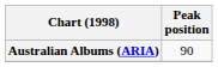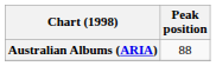 <table class="wikitable sortable plainrowheaders" style="text-align:center">
 <tr>
 <th scope="col">Chart (1998)</th>
 <th scope="col">Peak<br>position</th>
 </tr>
 <tr>
 <th scope="row">Australian Albums (<a href='#'>ARIA</a>)</th>
-<td>90</td>
+<td>88</td>
 </tr>
 <tr>
 </tr>
 <tr>
 </tr>
 <tr>
 </tr>
 </table>
